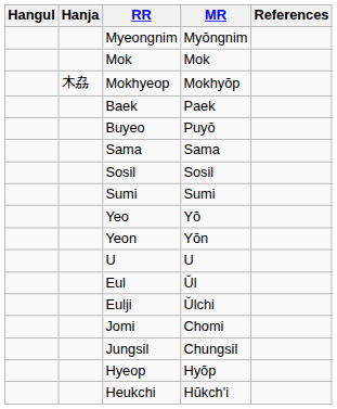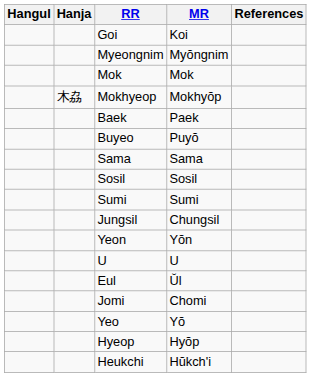 <table class="wikitable sortable">
 <tr>
 <th>Hangul</th>
 <th>Hanja</th>
 <th><a href='#'>RR</a></th>
 <th><a href='#'>MR</a></th>
 <th>References</th>
+</tr>
+<tr>
+<td></td>
+<td></td>
+<td>Goi</td>
+<td>Koi</td>
+<td></td>
 </tr>
 <tr>
 <td></td>
 <td></td>
 <td>Myeongnim</td>
 <td>Myŏngnim</td>
 <td></td>
 </tr>
 <tr>
 <td></td>
 <td></td>
 <td>Mok</td>
 <td>Mok</td>
 <td></td>
 </tr>
 <tr>
 <td></td>
 <td>木劦</td>
 <td>Mokhyeop</td>
 <td>Mokhyŏp</td>
 <td></td>
 </tr>
 <tr>
 <td></td>
 <td></td>
 <td>Baek</td>
 <td>Paek</td>
 <td></td>
 </tr>
 <tr>
 <td></td>
 <td></td>
 <td>Buyeo</td>
 <td>Puyŏ</td>
 <td></td>
 </tr>
 <tr>
 <td></td>
 <td></td>
 <td>Sama</td>
 <td>Sama</td>
 <td></td>
 </tr>
 <tr>
 <td></td>
 <td></td>
 <td>Sosil</td>
 <td>Sosil</td>
 <td></td>
 </tr>
 <tr>
 <td></td>
 <td></td>
 <td>Sumi</td>
 <td>Sumi</td>
 <td></td>
 </tr>
 <tr>
 <td></td>
 <td></td>
-<td>Yeo</td>
-<td>Yŏ</td>
+<td>Jungsil</td>
+<td>Chungsil</td>
 <td></td>
 </tr>
 <tr>
 <td></td>
 <td></td>
 <td>Yeon</td>
 <td>Yŏn</td>
 <td></td>
 </tr>
 <tr>
 <td></td>
 <td></td>
 <td>U</td>
 <td>U</td>
 <td></td>
 </tr>
 <tr>
 <td></td>
 <td></td>
 <td>Eul</td>
 <td>Ŭl</td>
 <td></td>
 </tr>
 <tr>
 <td></td>
 <td></td>
-<td>Eulji</td>
-<td>Ŭlchi</td>
-<td></td>
-</tr>
-<tr>
-<td></td>
-<td></td>
 <td>Jomi</td>
 <td>Chomi</td>
 <td></td>
 </tr>
 <tr>
 <td></td>
 <td></td>
-<td>Jungsil</td>
-<td>Chungsil</td>
+<td>Yeo</td>
+<td>Yŏ</td>
 <td></td>
 </tr>
 <tr>
 <td></td>
 <td></td>
 <td>Hyeop</td>
 <td>Hyŏp</td>
 <td></td>
 </tr>
 <tr>
 <td></td>
 <td></td>
 <td>Heukchi</td>
 <td>Hŭkch'i</td>
 <td></td>
 </tr>
 </table>
